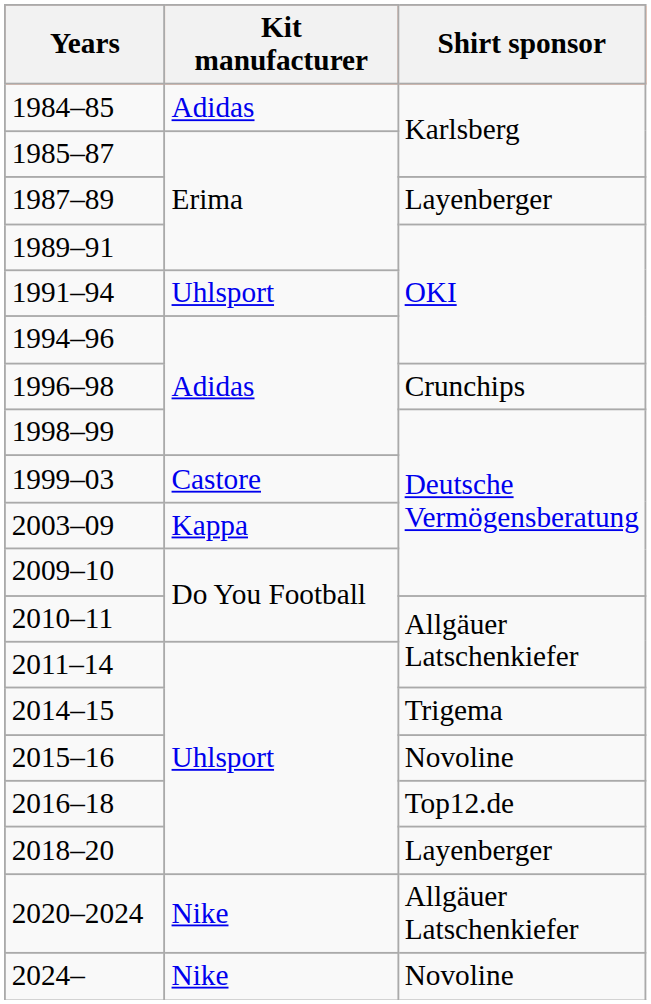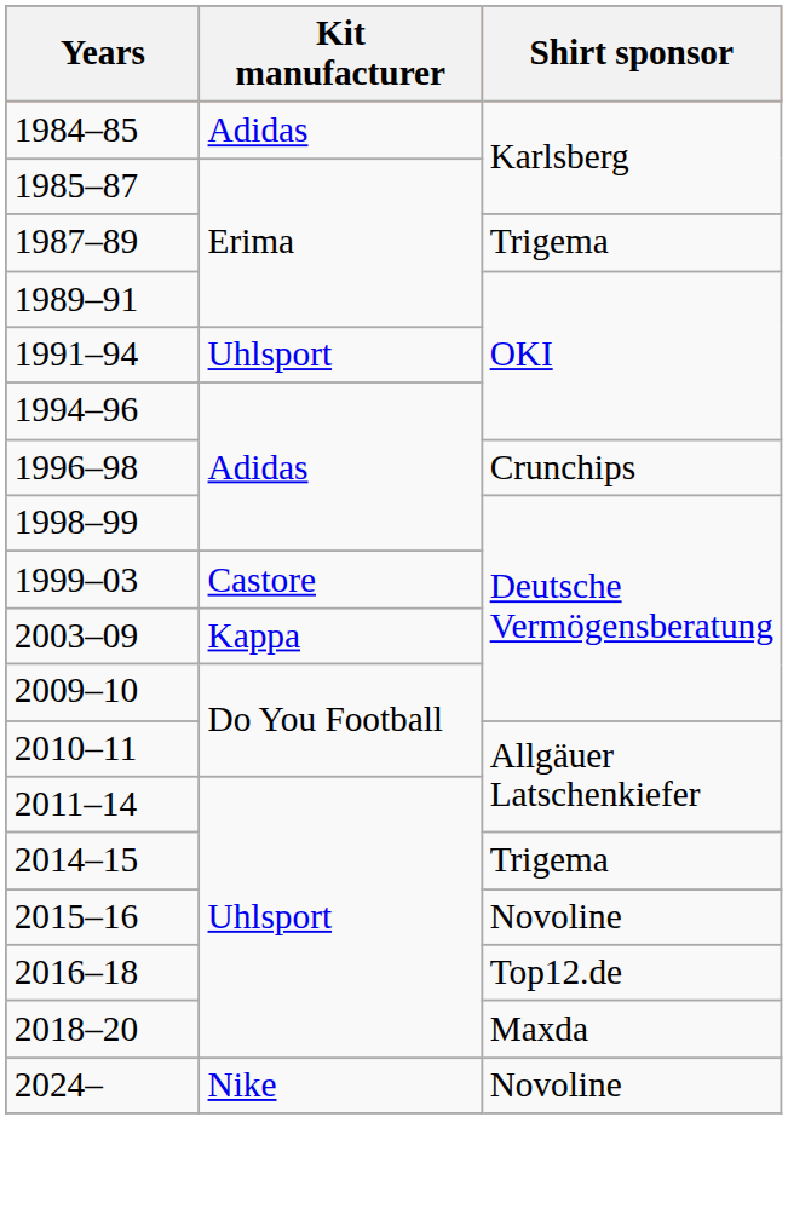 <table " class="wikitable">
 <tr style="background:#ee4000;">
 <th width="80">Years</th>
 <th style="width:120px;">Kit manufacturer</th>
 <th style="width:120px;">Shirt sponsor</th>
 </tr>
 <tr>
 <td>1984–85</td>
 <td><a href='#'>Adidas</a></td>
 <td rowspan=2>Karlsberg</td>
 </tr>
 <tr>
 <td>1985–87</td>
 <td rowspan=3>Erima</td>
 </tr>
 <tr>
 <td>1987–89</td>
-<td>Layenberger</td>
+<td>Trigema</td>
 </tr>
 <tr>
 <td>1989–91</td>
 <td rowspan=3><a href='#'>OKI</a></td>
 </tr>
 <tr>
 <td>1991–94</td>
 <td><a href='#'>Uhlsport</a></td>
 </tr>
 <tr>
 <td>1994–96</td>
 <td rowspan=3><a href='#'>Adidas</a></td>
 </tr>
 <tr>
 <td>1996–98</td>
 <td>Crunchips</td>
 </tr>
 <tr>
 <td>1998–99</td>
 <td rowspan=4><a href='#'>Deutsche Vermögensberatung</a></td>
 </tr>
 <tr>
 <td>1999–03</td>
 <td><a href='#'>Castore</a></td>
 </tr>
 <tr>
 <td>2003–09</td>
 <td><a href='#'>Kappa</a></td>
 </tr>
 <tr>
 <td>2009–10</td>
 <td rowspan=2>Do You Football</td>
 </tr>
 <tr>
 <td>2010–11</td>
 <td rowspan=2>Allgäuer Latschenkiefer</td>
 </tr>
 <tr>
 <td>2011–14</td>
 <td rowspan=5><a href='#'>Uhlsport</a></td>
 </tr>
 <tr>
 <td>2014–15</td>
 <td>Trigema</td>
 </tr>
 <tr>
 <td>2015–16</td>
 <td>Novoline</td>
 </tr>
 <tr>
 <td>2016–18</td>
 <td>Top12.de</td>
 </tr>
 <tr>
 <td>2018–20</td>
-<td>Layenberger</td>
-</tr>
-<tr>
-<td>2020–2024</td>
-<td><a href='#'>Nike</a></td>
-<td>Allgäuer Latschenkiefer</td>
+<td>Maxda</td>
 </tr>
 <tr>
 <td>2024–</td>
 <td><a href='#'>Nike</a></td>
 <td>Novoline</td>
 </tr>
 </table>
